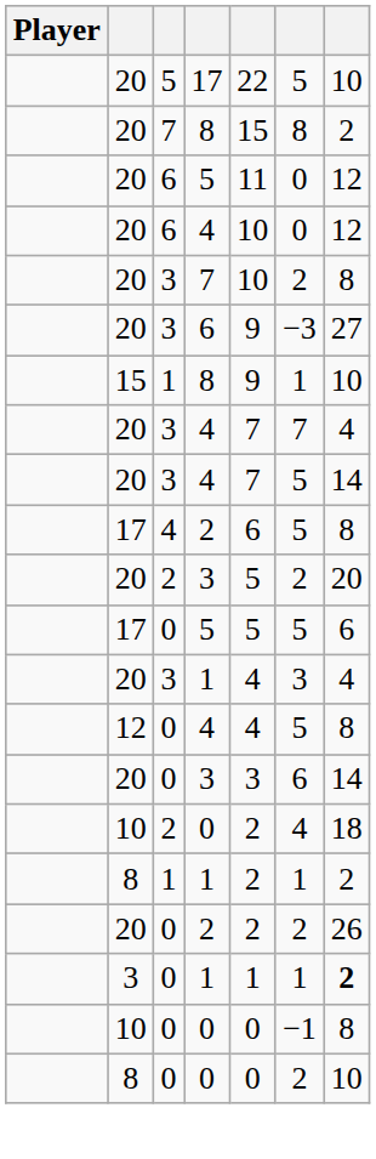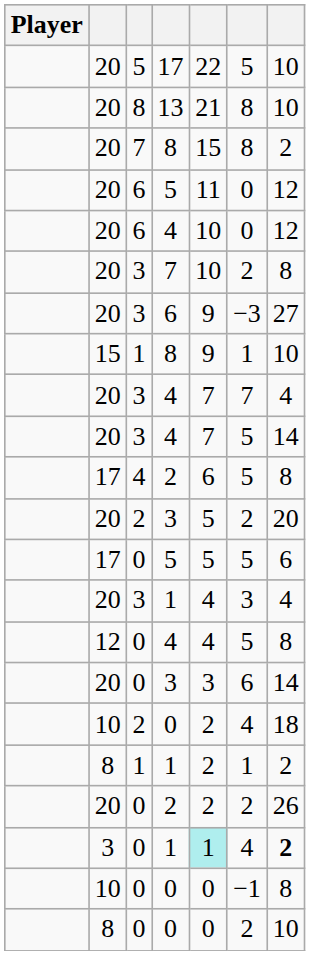 <table class="wikitable sortable" style="text-align:center;">
 <tr align=center>
 <th>Player</th>
 <th></th>
 <th></th>
 <th></th>
 <th></th>
 <th data-sort-type="number"></th>
 <th></th>
 </tr>
 <tr>
 <td></td>
 <td>20</td>
 <td>5</td>
 <td>17</td>
 <td>22</td>
 <td>5</td>
+<td>10</td>
+</tr>
+<tr>
+<td></td>
+<td>20</td>
+<td>8</td>
+<td>13</td>
+<td>21</td>
+<td>8</td>
 <td>10</td>
 </tr>
 <tr>
 <td></td>
 <td>20</td>
 <td>7</td>
 <td>8</td>
 <td>15</td>
 <td>8</td>
 <td>2</td>
 </tr>
 <tr>
 <td></td>
 <td>20</td>
 <td>6</td>
 <td>5</td>
 <td>11</td>
 <td>0</td>
 <td>12</td>
 </tr>
 <tr>
 <td></td>
 <td>20</td>
 <td>6</td>
 <td>4</td>
 <td>10</td>
 <td>0</td>
 <td>12</td>
 </tr>
 <tr>
 <td></td>
 <td>20</td>
 <td>3</td>
 <td>7</td>
 <td>10</td>
 <td>2</td>
 <td>8</td>
 </tr>
 <tr>
 <td></td>
 <td>20</td>
 <td>3</td>
 <td>6</td>
 <td>9</td>
 <td>−3</td>
 <td>27</td>
 </tr>
 <tr>
 <td></td>
 <td>15</td>
 <td>1</td>
 <td>8</td>
 <td>9</td>
 <td>1</td>
 <td>10</td>
 </tr>
 <tr>
 <td></td>
 <td>20</td>
 <td>3</td>
 <td>4</td>
 <td>7</td>
 <td>7</td>
 <td>4</td>
 </tr>
 <tr>
 <td></td>
 <td>20</td>
 <td>3</td>
 <td>4</td>
 <td>7</td>
 <td>5</td>
 <td>14</td>
 </tr>
 <tr>
 <td></td>
 <td>17</td>
 <td>4</td>
 <td>2</td>
 <td>6</td>
 <td>5</td>
 <td>8</td>
 </tr>
 <tr>
 <td></td>
 <td>20</td>
 <td>2</td>
 <td>3</td>
 <td>5</td>
 <td>2</td>
 <td>20</td>
 </tr>
 <tr>
 <td></td>
 <td>17</td>
 <td>0</td>
 <td>5</td>
 <td>5</td>
 <td>5</td>
 <td>6</td>
 </tr>
 <tr>
 <td></td>
 <td>20</td>
 <td>3</td>
 <td>1</td>
 <td>4</td>
 <td>3</td>
 <td>4</td>
 </tr>
 <tr>
 <td></td>
 <td>12</td>
 <td>0</td>
 <td>4</td>
 <td>4</td>
 <td>5</td>
 <td>8</td>
 </tr>
 <tr>
 <td></td>
 <td>20</td>
 <td>0</td>
 <td>3</td>
 <td>3</td>
 <td>6</td>
 <td>14</td>
 </tr>
 <tr>
 <td></td>
 <td>10</td>
 <td>2</td>
 <td>0</td>
 <td>2</td>
 <td>4</td>
 <td>18</td>
 </tr>
 <tr>
 <td></td>
 <td>8</td>
 <td>1</td>
 <td>1</td>
 <td>2</td>
 <td>1</td>
 <td>2</td>
 </tr>
 <tr>
 <td></td>
 <td>20</td>
 <td>0</td>
 <td>2</td>
 <td>2</td>
 <td>2</td>
 <td>26</td>
 </tr>
 <tr>
 <td></td>
 <td>3</td>
 <td>0</td>
 <td>1</td>
-<td>1</td>
-<td>1</td>
+<td style="background: paleturquoise;">1</td>
+<td>4</td>
 <td><strong>2</strong></td>
 </tr>
 <tr>
 <td></td>
 <td>10</td>
 <td>0</td>
 <td>0</td>
 <td>0</td>
 <td>−1</td>
 <td>8</td>
 </tr>
 <tr>
 <td></td>
 <td>8</td>
 <td>0</td>
 <td>0</td>
 <td>0</td>
 <td>2</td>
 <td>10</td>
 </tr>
 </table>
